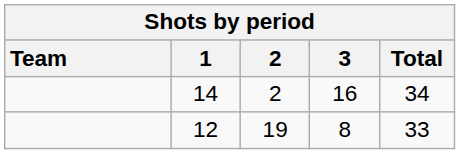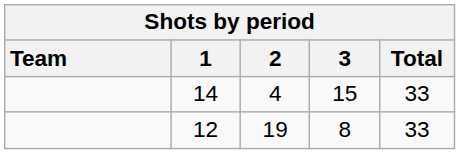 <table class="wikitable" style="width:20em;">
 <tr>
 <th colspan="6">Shots by period</th>
 </tr>
 <tr>
 <th style="width:8em; text-align:left;">Team</th>
 <th style="width:3em;">1</th>
 <th style="width:3em;">2</th>
 <th style="width:3em;">3</th>
 <th style="width:3em;">Total</th>
 </tr>
 <tr style="text-align:center;">
 <td style="text-align:left;"></td>
 <td>14</td>
-<td>2</td>
-<td>16</td>
-<td>34</td>
+<td>4</td>
+<td>15</td>
+<td>33</td>
 </tr>
 <tr style="text-align:center;">
 <td style="text-align:left;"></td>
 <td>12</td>
 <td>19</td>
 <td>8</td>
 <td>33</td>
 </tr>
 </table>
